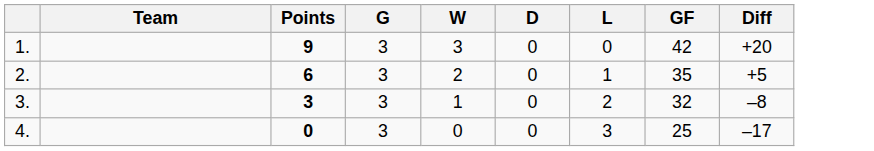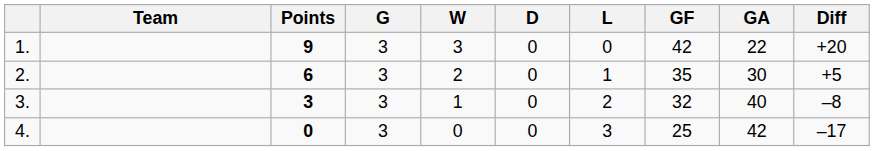 <table class=wikitable style="text-align:center">
 <tr bgcolor="#DCDCDC">
 <th width="25"></th>
 <th width="200">Team</th>
 <th width="60">Points</th>
 <th width="60">G</th>
 <th width="60">W</th>
 <th width="60">D</th>
 <th width="60">L</th>
 <th width="60">GF</th>
+<th width="60">GA</th>
 <th width="60">Diff</th>
 </tr>
 <tr>
 <td>1.</td>
 <td align=left></td>
 <td><strong>9</strong></td>
 <td>3</td>
 <td>3</td>
 <td>0</td>
 <td>0</td>
 <td>42</td>
+<td>22</td>
 <td>+20</td>
 </tr>
 <tr>
 <td>2.</td>
 <td align=left></td>
 <td><strong>6</strong></td>
 <td>3</td>
 <td>2</td>
 <td>0</td>
 <td>1</td>
 <td>35</td>
+<td>30</td>
 <td>+5</td>
 </tr>
 <tr>
 <td>3.</td>
 <td align=left></td>
 <td><strong>3</strong></td>
 <td>3</td>
 <td>1</td>
 <td>0</td>
 <td>2</td>
 <td>32</td>
+<td>40</td>
 <td>–8</td>
 </tr>
 <tr>
 <td>4.</td>
 <td align=left></td>
 <td><strong>0</strong></td>
 <td>3</td>
 <td>0</td>
 <td>0</td>
 <td>3</td>
 <td>25</td>
+<td>42</td>
 <td>–17</td>
 </tr>
 </table>
